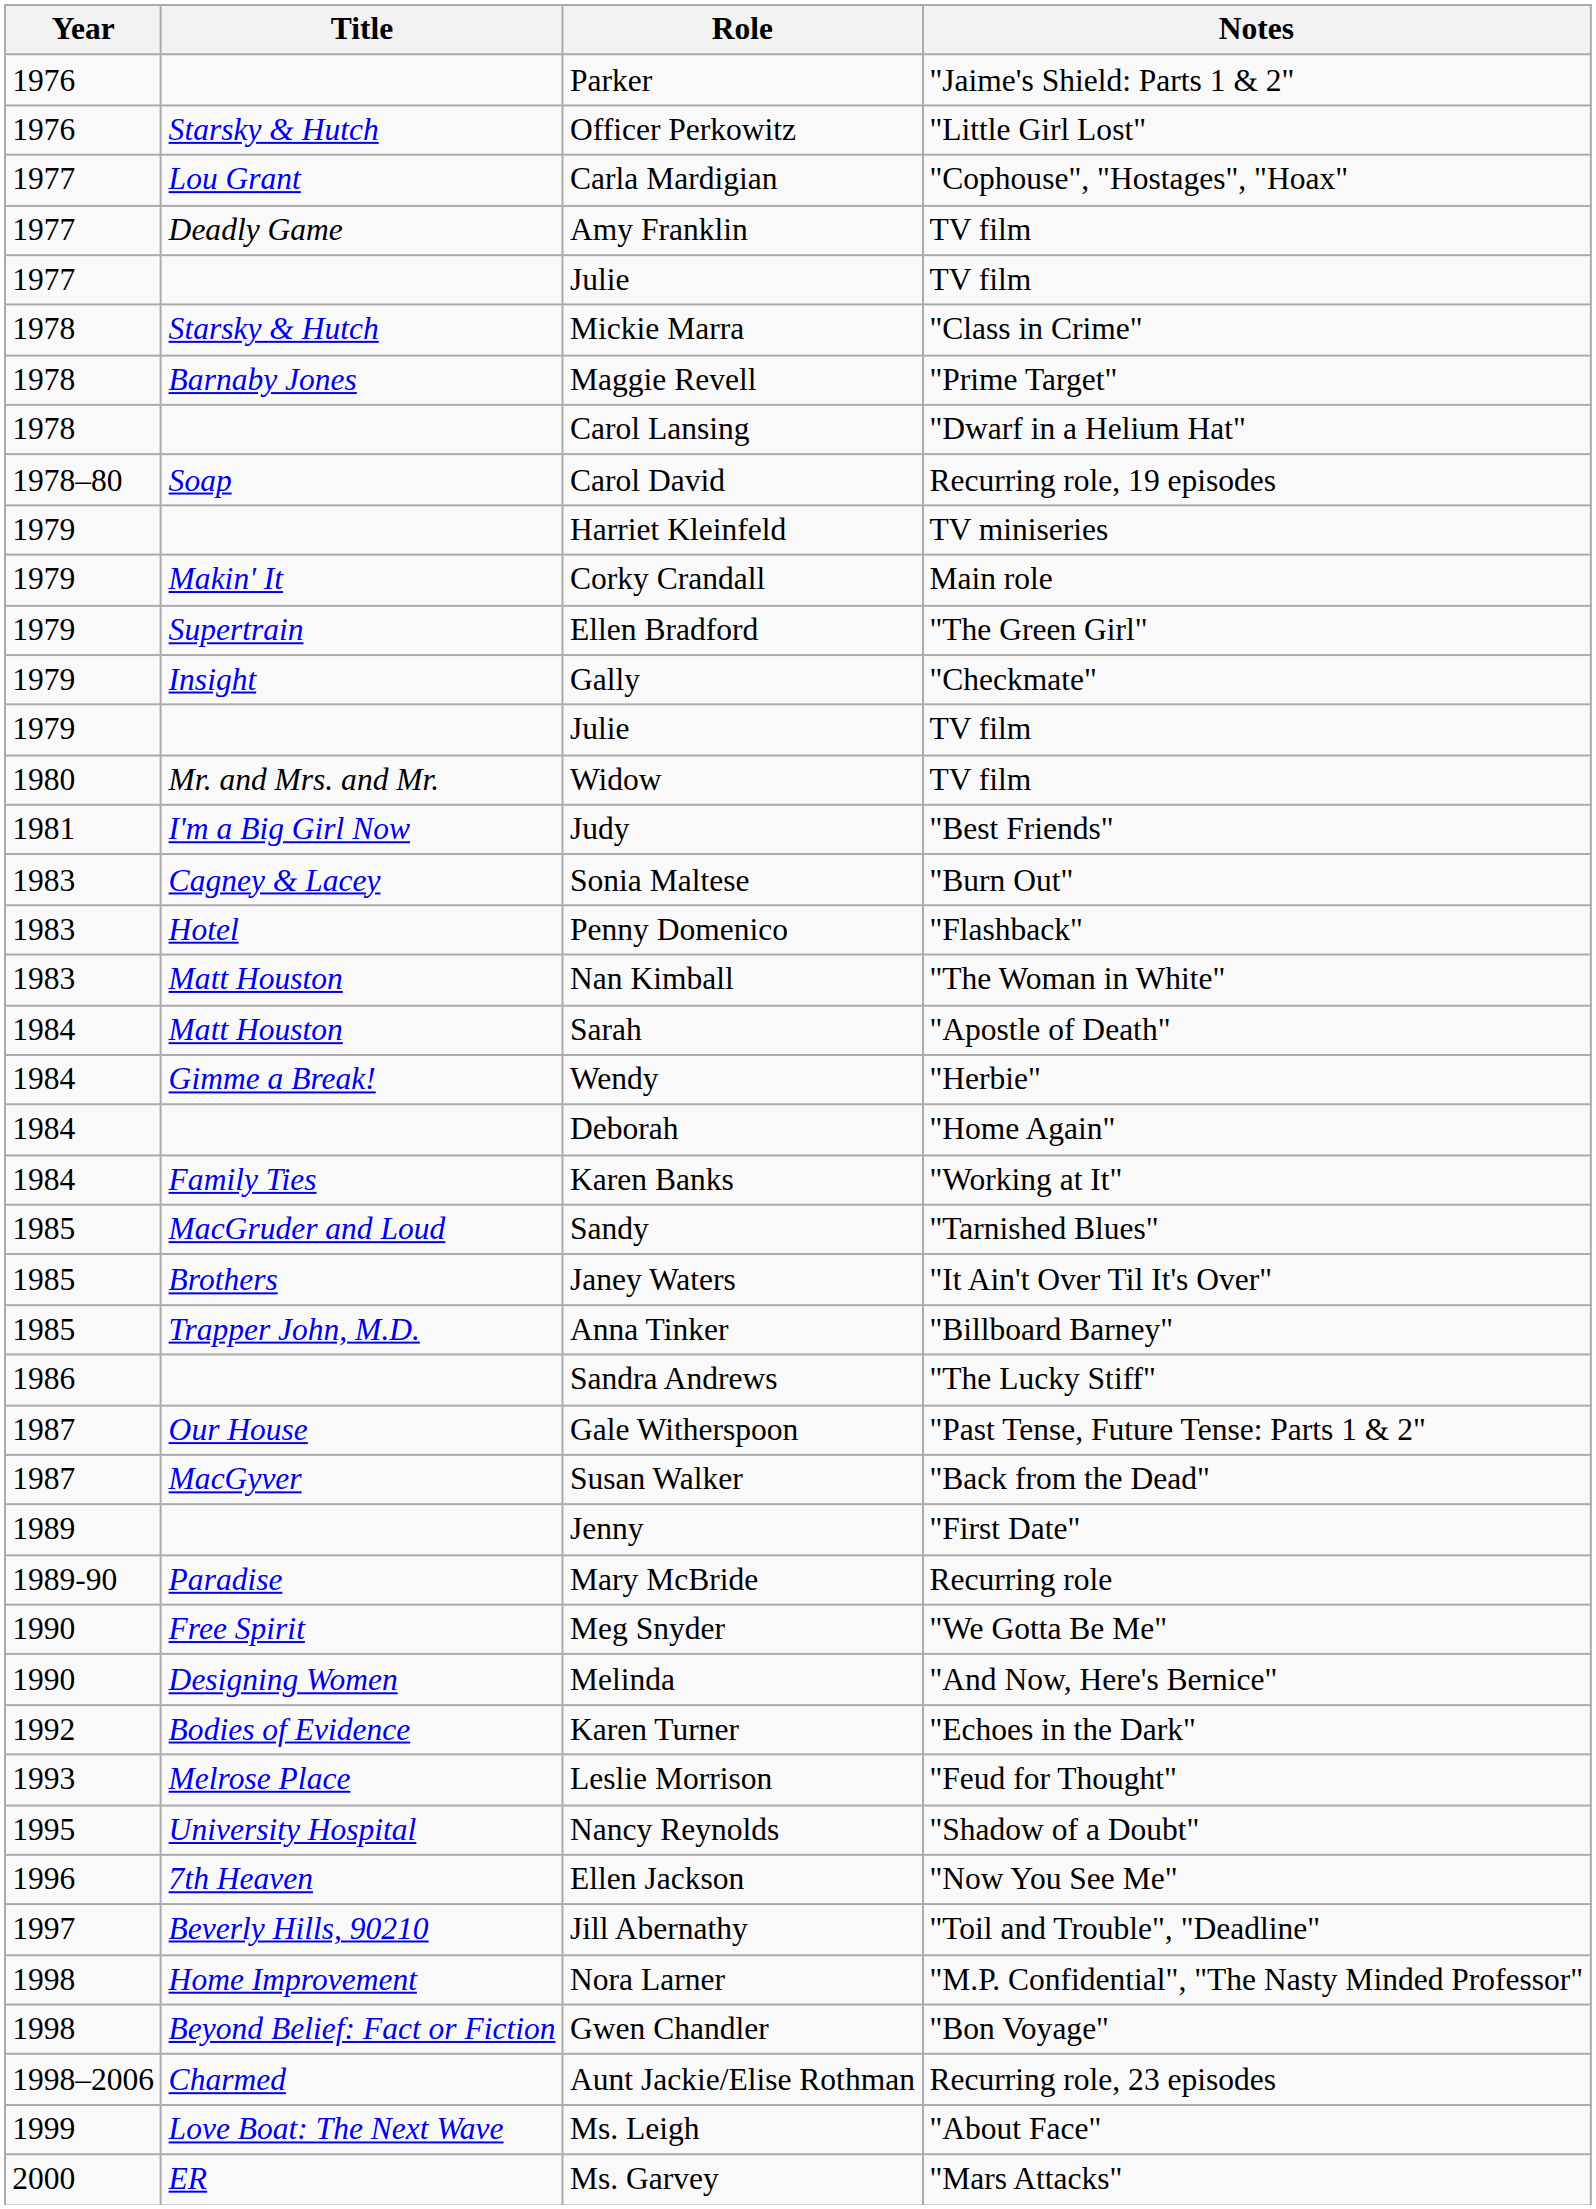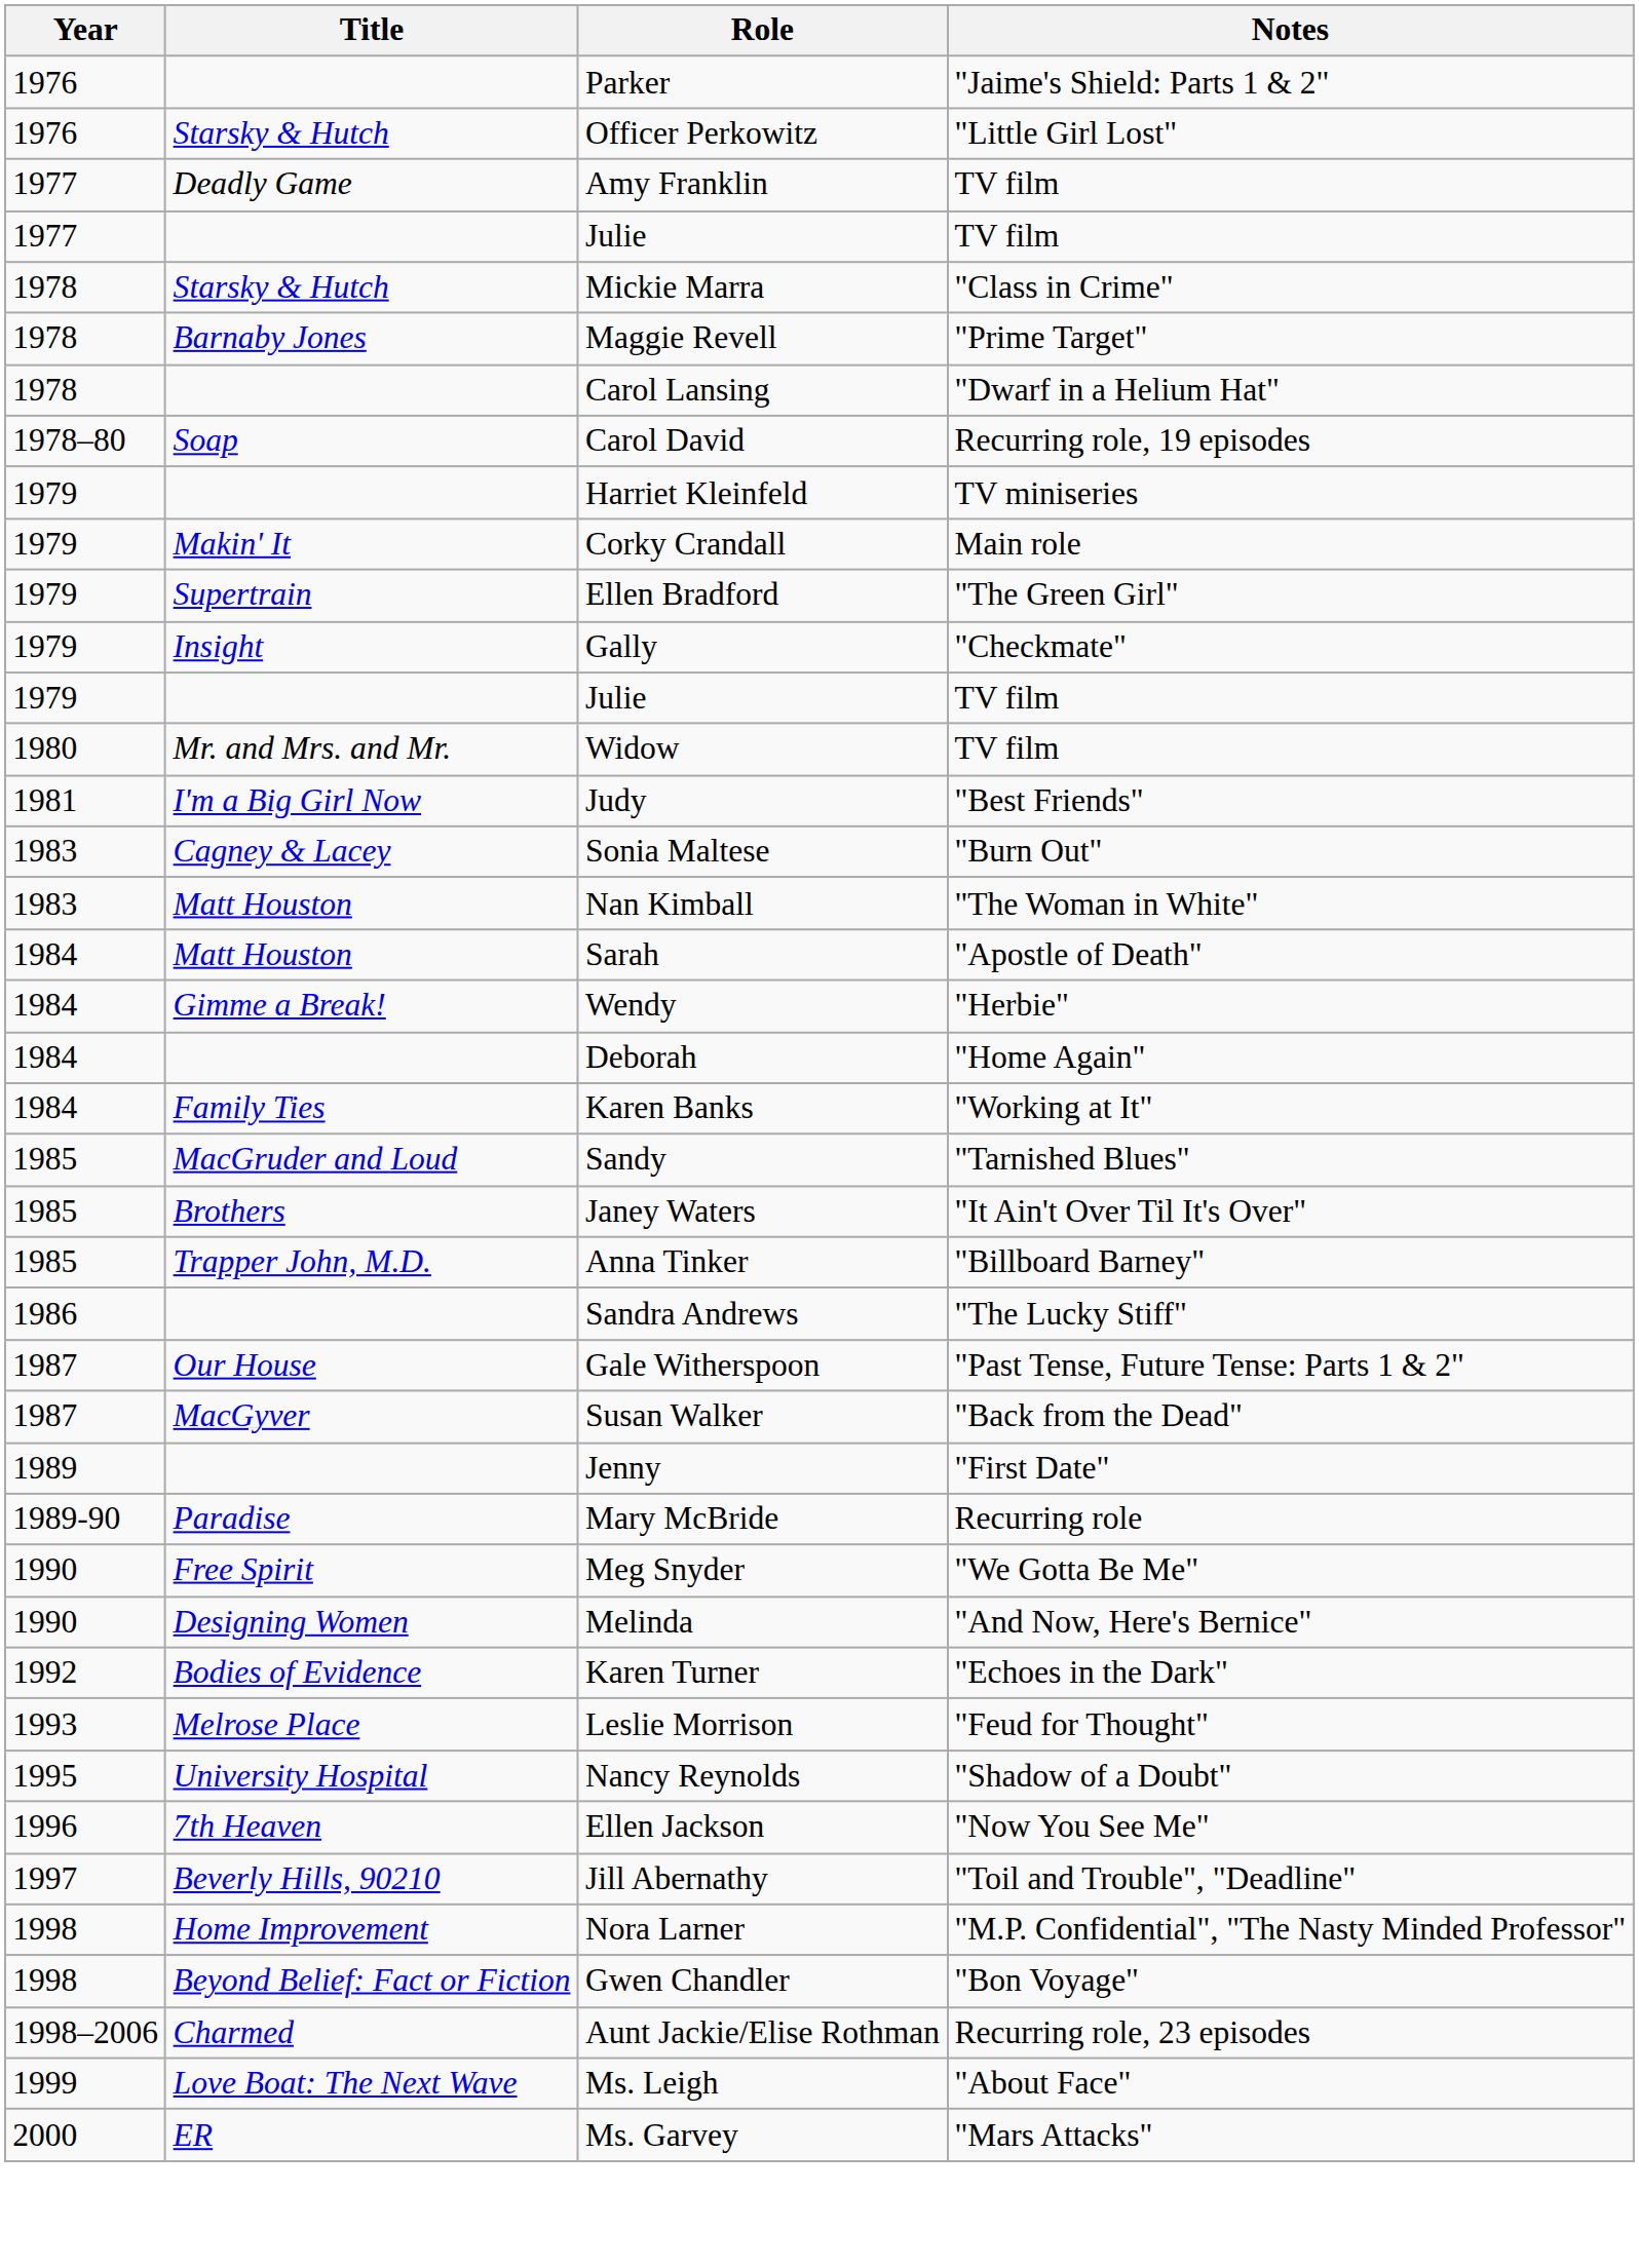 <table class="wikitable sortable">
 <tr>
 <th>Year</th>
 <th>Title</th>
 <th>Role</th>
 <th class="unsortable">Notes</th>
 </tr>
 <tr>
 <td>1976</td>
 <td><em></em></td>
 <td>Parker</td>
 <td>"Jaime's Shield: Parts 1 & 2"</td>
 </tr>
 <tr>
 <td>1976</td>
 <td><em><a href='#'>Starsky & Hutch</a></em></td>
 <td>Officer Perkowitz</td>
 <td>"Little Girl Lost"</td>
-</tr>
-<tr>
-<td>1977</td>
-<td><em><a href='#'>Lou Grant</a></em></td>
-<td>Carla Mardigian</td>
-<td>"Cophouse", "Hostages", "Hoax"</td>
 </tr>
 <tr>
 <td>1977</td>
 <td><em>Deadly Game</em></td>
 <td>Amy Franklin</td>
 <td>TV film</td>
 </tr>
 <tr>
 <td>1977</td>
 <td><em></em></td>
 <td>Julie</td>
 <td>TV film</td>
 </tr>
 <tr>
 <td>1978</td>
 <td><em><a href='#'>Starsky & Hutch</a></em></td>
 <td>Mickie Marra</td>
 <td>"Class in Crime"</td>
 </tr>
 <tr>
 <td>1978</td>
 <td><em><a href='#'>Barnaby Jones</a></em></td>
 <td>Maggie Revell</td>
 <td>"Prime Target"</td>
 </tr>
 <tr>
 <td>1978</td>
 <td><em></em></td>
 <td>Carol Lansing</td>
 <td>"Dwarf in a Helium Hat"</td>
 </tr>
 <tr>
 <td>1978–80</td>
 <td><em><a href='#'>Soap</a></em></td>
 <td>Carol David</td>
 <td>Recurring role, 19 episodes</td>
 </tr>
 <tr>
 <td>1979</td>
 <td><em></em></td>
 <td>Harriet Kleinfeld</td>
 <td>TV miniseries</td>
 </tr>
 <tr>
 <td>1979</td>
 <td><em><a href='#'>Makin' It</a></em></td>
 <td>Corky Crandall</td>
 <td>Main role</td>
 </tr>
 <tr>
 <td>1979</td>
 <td><em><a href='#'>Supertrain</a></em></td>
 <td>Ellen Bradford</td>
 <td>"The Green Girl"</td>
 </tr>
 <tr>
 <td>1979</td>
 <td><em><a href='#'>Insight</a></em></td>
 <td>Gally</td>
 <td>"Checkmate"</td>
 </tr>
 <tr>
 <td>1979</td>
 <td><em></em></td>
 <td>Julie</td>
 <td>TV film</td>
 </tr>
 <tr>
 <td>1980</td>
 <td><em>Mr. and Mrs. and Mr.</em></td>
 <td>Widow</td>
 <td>TV film</td>
 </tr>
 <tr>
 <td>1981</td>
 <td><em><a href='#'>I'm a Big Girl Now</a></em></td>
 <td>Judy</td>
 <td>"Best Friends"</td>
 </tr>
 <tr>
 <td>1983</td>
 <td><em><a href='#'>Cagney & Lacey</a></em></td>
 <td>Sonia Maltese</td>
 <td>"Burn Out"</td>
-</tr>
-<tr>
-<td>1983</td>
-<td><em><a href='#'>Hotel</a></em></td>
-<td>Penny Domenico</td>
-<td>"Flashback"</td>
 </tr>
 <tr>
 <td>1983</td>
 <td><em><a href='#'>Matt Houston</a></em></td>
 <td>Nan Kimball</td>
 <td>"The Woman in White"</td>
 </tr>
 <tr>
 <td>1984</td>
 <td><em><a href='#'>Matt Houston</a></em></td>
 <td>Sarah</td>
 <td>"Apostle of Death"</td>
 </tr>
 <tr>
 <td>1984</td>
 <td><em><a href='#'>Gimme a Break!</a></em></td>
 <td>Wendy</td>
 <td>"Herbie"</td>
 </tr>
 <tr>
 <td>1984</td>
 <td><em></em></td>
 <td>Deborah</td>
 <td>"Home Again"</td>
 </tr>
 <tr>
 <td>1984</td>
 <td><em><a href='#'>Family Ties</a></em></td>
 <td>Karen Banks</td>
 <td>"Working at It"</td>
 </tr>
 <tr>
 <td>1985</td>
 <td><em><a href='#'>MacGruder and Loud</a></em></td>
 <td>Sandy</td>
 <td>"Tarnished Blues"</td>
 </tr>
 <tr>
 <td>1985</td>
 <td><em><a href='#'>Brothers</a></em></td>
 <td>Janey Waters</td>
 <td>"It Ain't Over Til It's Over"</td>
 </tr>
 <tr>
 <td>1985</td>
 <td><em><a href='#'>Trapper John, M.D.</a></em></td>
 <td>Anna Tinker</td>
 <td>"Billboard Barney"</td>
 </tr>
 <tr>
 <td>1986</td>
 <td><em></em></td>
 <td>Sandra Andrews</td>
 <td>"The Lucky Stiff"</td>
 </tr>
 <tr>
 <td>1987</td>
 <td><em><a href='#'>Our House</a></em></td>
 <td>Gale Witherspoon</td>
 <td>"Past Tense, Future Tense: Parts 1 & 2"</td>
 </tr>
 <tr>
 <td>1987</td>
 <td><em><a href='#'>MacGyver</a></em></td>
 <td>Susan Walker</td>
 <td>"Back from the Dead"</td>
 </tr>
 <tr>
 <td>1989</td>
 <td><em></em></td>
 <td>Jenny</td>
 <td>"First Date"</td>
 </tr>
 <tr>
 <td>1989-90</td>
 <td><em><a href='#'>Paradise</a></em></td>
 <td>Mary McBride</td>
 <td>Recurring role</td>
 </tr>
 <tr>
 <td>1990</td>
 <td><em><a href='#'>Free Spirit</a></em></td>
 <td>Meg Snyder</td>
 <td>"We Gotta Be Me"</td>
 </tr>
 <tr>
 <td>1990</td>
 <td><em><a href='#'>Designing Women</a></em></td>
 <td>Melinda</td>
 <td>"And Now, Here's Bernice"</td>
 </tr>
 <tr>
 <td>1992</td>
 <td><em><a href='#'>Bodies of Evidence</a></em></td>
 <td>Karen Turner</td>
 <td>"Echoes in the Dark"</td>
 </tr>
 <tr>
 <td>1993</td>
 <td><em><a href='#'>Melrose Place</a></em></td>
 <td>Leslie Morrison</td>
 <td>"Feud for Thought"</td>
 </tr>
 <tr>
 <td>1995</td>
 <td><em><a href='#'>University Hospital</a></em></td>
 <td>Nancy Reynolds</td>
 <td>"Shadow of a Doubt"</td>
 </tr>
 <tr>
 <td>1996</td>
 <td><em><a href='#'>7th Heaven</a></em></td>
 <td>Ellen Jackson</td>
 <td>"Now You See Me"</td>
 </tr>
 <tr>
 <td>1997</td>
 <td><em><a href='#'>Beverly Hills, 90210</a></em></td>
 <td>Jill Abernathy</td>
 <td>"Toil and Trouble", "Deadline"</td>
 </tr>
 <tr>
 <td>1998</td>
 <td><em><a href='#'>Home Improvement</a></em></td>
 <td>Nora Larner</td>
 <td>"M.P. Confidential", "The Nasty Minded Professor"</td>
 </tr>
 <tr>
 <td>1998</td>
 <td><em><a href='#'>Beyond Belief: Fact or Fiction</a></em></td>
 <td>Gwen Chandler</td>
 <td>"Bon Voyage"</td>
 </tr>
 <tr>
 <td>1998–2006</td>
 <td><em><a href='#'>Charmed</a></em></td>
 <td>Aunt Jackie/Elise Rothman</td>
 <td>Recurring role, 23 episodes</td>
 </tr>
 <tr>
 <td>1999</td>
 <td><em><a href='#'>Love Boat: The Next Wave</a></em></td>
 <td>Ms. Leigh</td>
 <td>"About Face"</td>
 </tr>
 <tr>
 <td>2000</td>
 <td><em><a href='#'>ER</a></em></td>
 <td>Ms. Garvey</td>
 <td>"Mars Attacks"</td>
 </tr>
 </table>
